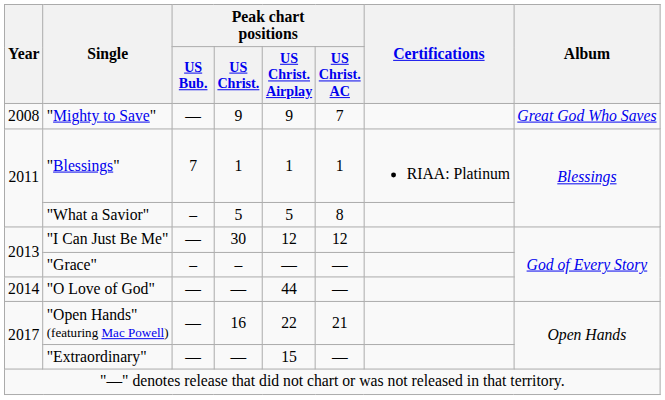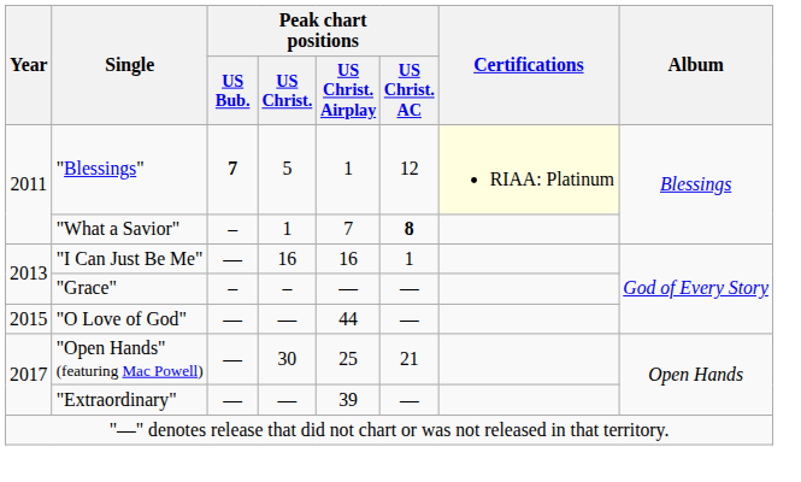 <table class="wikitable">
 <tr>
 <th rowspan="2">Year</th>
 <th rowspan="2">Single</th>
 <th colspan="4">Peak chart<br>positions</th>
 <th scope="col" rowspan="2"><a href='#'>Certifications</a></th>
 <th rowspan="2">Album</th>
 </tr>
 <tr>
 <th scope="col" style="width:2.5em;font-size:90%;"><a href='#'>US<br>Bub.</a><br></th>
 <th scope="col" style="width:2.5em;font-size:90%;"><a href='#'>US<br>Christ.</a><br></th>
 <th scope="col" style="width:2.5em;font-size:90%;"><a href='#'>US<br>Christ. Airplay</a><br></th>
 <th scope="col" style="width:2.5em;font-size:90%;"><a href='#'>US<br>Christ. AC</a><br></th>
 </tr>
 <tr>
-<td style="text-align:center;">2008</td>
-<td>"<a href='#'>Mighty to Save</a>"</td>
-<td style="text-align:center;">—</td>
-<td style="text-align:center;">9</td>
-<td style="text-align:center;">9</td>
-<td style="text-align:center;">7</td>
-<td></td>
-<td style="text-align:center;"><em><a href='#'>Great God Who Saves</a></em></td>
-</tr>
-<tr>
 <td rowspan="2" style="text-align:center;">2011</td>
 <td>"<a href='#'>Blessings</a>"</td>
-<td style="text-align:center;">7</td>
+<td style="text-align:center;"><strong>7</strong></td>
+<td style="text-align:center;">5</td>
 <td style="text-align:center;">1</td>
-<td style="text-align:center;">1</td>
-<td style="text-align:center;">1</td>
-<td><br><ul><li>RIAA: Platinum</li></ul></td>
+<td style="text-align:center;">12</td>
+<td style="background: lightyellow;"><br><ul><li>RIAA: Platinum</li></ul></td>
 <td rowspan="2" style="text-align:center;"><em><a href='#'>Blessings</a></em></td>
 </tr>
 <tr>
 <td>"What a Savior"</td>
 <td style="text-align:center;">–</td>
-<td style="text-align:center;">5</td>
-<td style="text-align:center;">5</td>
-<td style="text-align:center;">8</td>
+<td style="text-align:center;">1</td>
+<td style="text-align:center;">7</td>
+<td style="text-align:center;"><strong>8</strong></td>
 <td></td>
 </tr>
 <tr>
 <td rowspan="2">2013</td>
 <td>"I Can Just Be Me"</td>
 <td style="text-align:center;">—</td>
-<td style="text-align:center;">30</td>
-<td style="text-align:center;">12</td>
-<td style="text-align:center;">12</td>
+<td style="text-align:center;">16</td>
+<td style="text-align:center;">16</td>
+<td style="text-align:center;">1</td>
 <td></td>
 <td rowspan="3" style="text-align:center;"><em><a href='#'>God of Every Story</a></em></td>
 </tr>
 <tr>
 <td>"Grace"</td>
 <td style="text-align:center;">–</td>
 <td style="text-align:center;">–</td>
 <td style="text-align:center;">—</td>
 <td style="text-align:center;">—</td>
 <td></td>
 </tr>
 <tr>
-<td rowspan="1">2014</td>
+<td rowspan="1">2015</td>
 <td>"O Love of God"</td>
 <td style="text-align:center;">—</td>
 <td style="text-align:center;">—</td>
 <td style="text-align:center;">44</td>
 <td style="text-align:center;">—</td>
 </tr>
 <tr>
 <td rowspan="2">2017</td>
 <td>"Open Hands"<br><small>(featuring <a href='#'>Mac Powell</a>)</small></td>
 <td style="text-align:center;">—</td>
-<td style="text-align:center;">16</td>
-<td style="text-align:center;">22</td>
+<td style="text-align:center;">30</td>
+<td style="text-align:center;">25</td>
 <td style="text-align:center;">21</td>
 <td></td>
 <td rowspan="2" style="text-align:center;"><em>Open Hands</em></td>
 </tr>
 <tr>
 <td>"Extraordinary"</td>
 <td style="text-align:center;">—</td>
 <td style="text-align:center;">—</td>
-<td style="text-align:center;">15</td>
+<td style="text-align:center;">39</td>
 <td style="text-align:center;">—</td>
 </tr>
 <tr>
 <td colspan="8" style="text-align:center;">"—" denotes release that did not chart or was not released in that territory.</td>
 </tr>
 </table>
